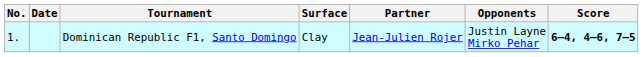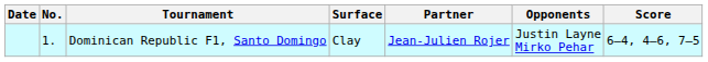 <table class="sortable wikitable">
 <tr>
+<th>Date</th>
 <th>No.</th>
-<th>Date</th>
 <th>Tournament</th>
 <th>Surface</th>
 <th>Partner</th>
 <th>Opponents</th>
 <th class="unsortable">Score</th>
 </tr>
 <tr style="background:#cffcff;">
+<td></td>
 <td>1.</td>
-<td></td>
 <td>Dominican Republic F1, <a href='#'>Santo Domingo</a></td>
 <td>Clay</td>
 <td> <a href='#'>Jean-Julien Rojer</a></td>
 <td> Justin Layne <br>  <a href='#'>Mirko Pehar</a></td>
-<td><strong>6–4, 4–6, 7–5</strong></td>
+<td>6–4, 4–6, 7–5</td>
 </tr>
 </table>
